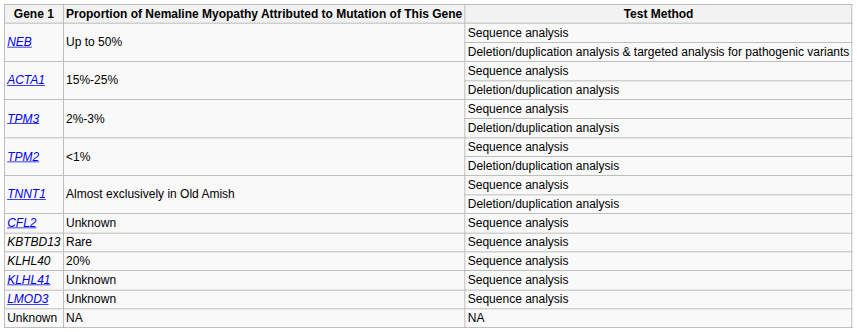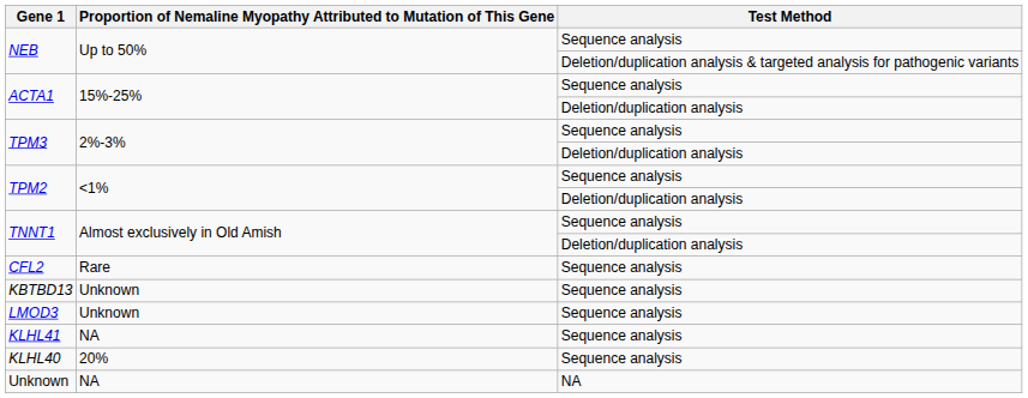 <table class="wikitable sortable">
 <tr>
 <th>Gene 1</th>
 <th>Proportion of Nemaline Myopathy Attributed to Mutation of This Gene</th>
 <th>Test Method</th>
 </tr>
 <tr>
 <td rowspan="2"><em><a href='#'>NEB</a></em></td>
 <td rowspan="2">Up to 50%</td>
 <td>Sequence analysis</td>
 </tr>
 <tr>
 <td>Deletion/duplication analysis & targeted analysis for pathogenic variants</td>
 </tr>
 <tr>
 <td rowspan="2"><em><a href='#'>ACTA1</a></em></td>
 <td rowspan="2">15%-25%</td>
 <td>Sequence analysis</td>
 </tr>
 <tr>
 <td>Deletion/duplication analysis</td>
 </tr>
 <tr>
 <td rowspan="2"><em><a href='#'>TPM3</a></em></td>
 <td rowspan="2">2%-3%</td>
 <td>Sequence analysis</td>
 </tr>
 <tr>
 <td>Deletion/duplication analysis</td>
 </tr>
 <tr>
 <td rowspan="2"><em><a href='#'>TPM2</a></em></td>
 <td rowspan="2"><1%</td>
 <td>Sequence analysis</td>
 </tr>
 <tr>
 <td>Deletion/duplication analysis</td>
 </tr>
 <tr>
 <td rowspan="2"><em><a href='#'>TNNT1</a></em></td>
 <td rowspan="2">Almost exclusively in Old Amish</td>
 <td>Sequence analysis</td>
 </tr>
 <tr>
 <td>Deletion/duplication analysis</td>
 </tr>
 <tr>
 <td><em><a href='#'>CFL2</a></em></td>
-<td>Unknown</td>
+<td>Rare</td>
 <td>Sequence analysis</td>
 </tr>
 <tr>
 <td><em>KBTBD13</em></td>
-<td>Rare</td>
-<td>Sequence analysis</td>
-</tr>
-<tr>
-<td><em>KLHL40</em></td>
-<td>20%</td>
-<td>Sequence analysis</td>
-</tr>
-<tr>
-<td><em><a href='#'>KLHL41</a></em></td>
 <td>Unknown</td>
 <td>Sequence analysis</td>
 </tr>
 <tr>
 <td><em><a href='#'>LMOD3</a></em></td>
 <td>Unknown</td>
 <td>Sequence analysis</td>
 </tr>
 <tr>
+<td><em><a href='#'>KLHL41</a></em></td>
+<td>NA</td>
+<td>Sequence analysis</td>
+</tr>
+<tr>
+<td><em>KLHL40</em></td>
+<td>20%</td>
+<td>Sequence analysis</td>
+</tr>
+<tr>
 <td>Unknown</td>
 <td>NA</td>
 <td>NA</td>
 </tr>
 </table>
